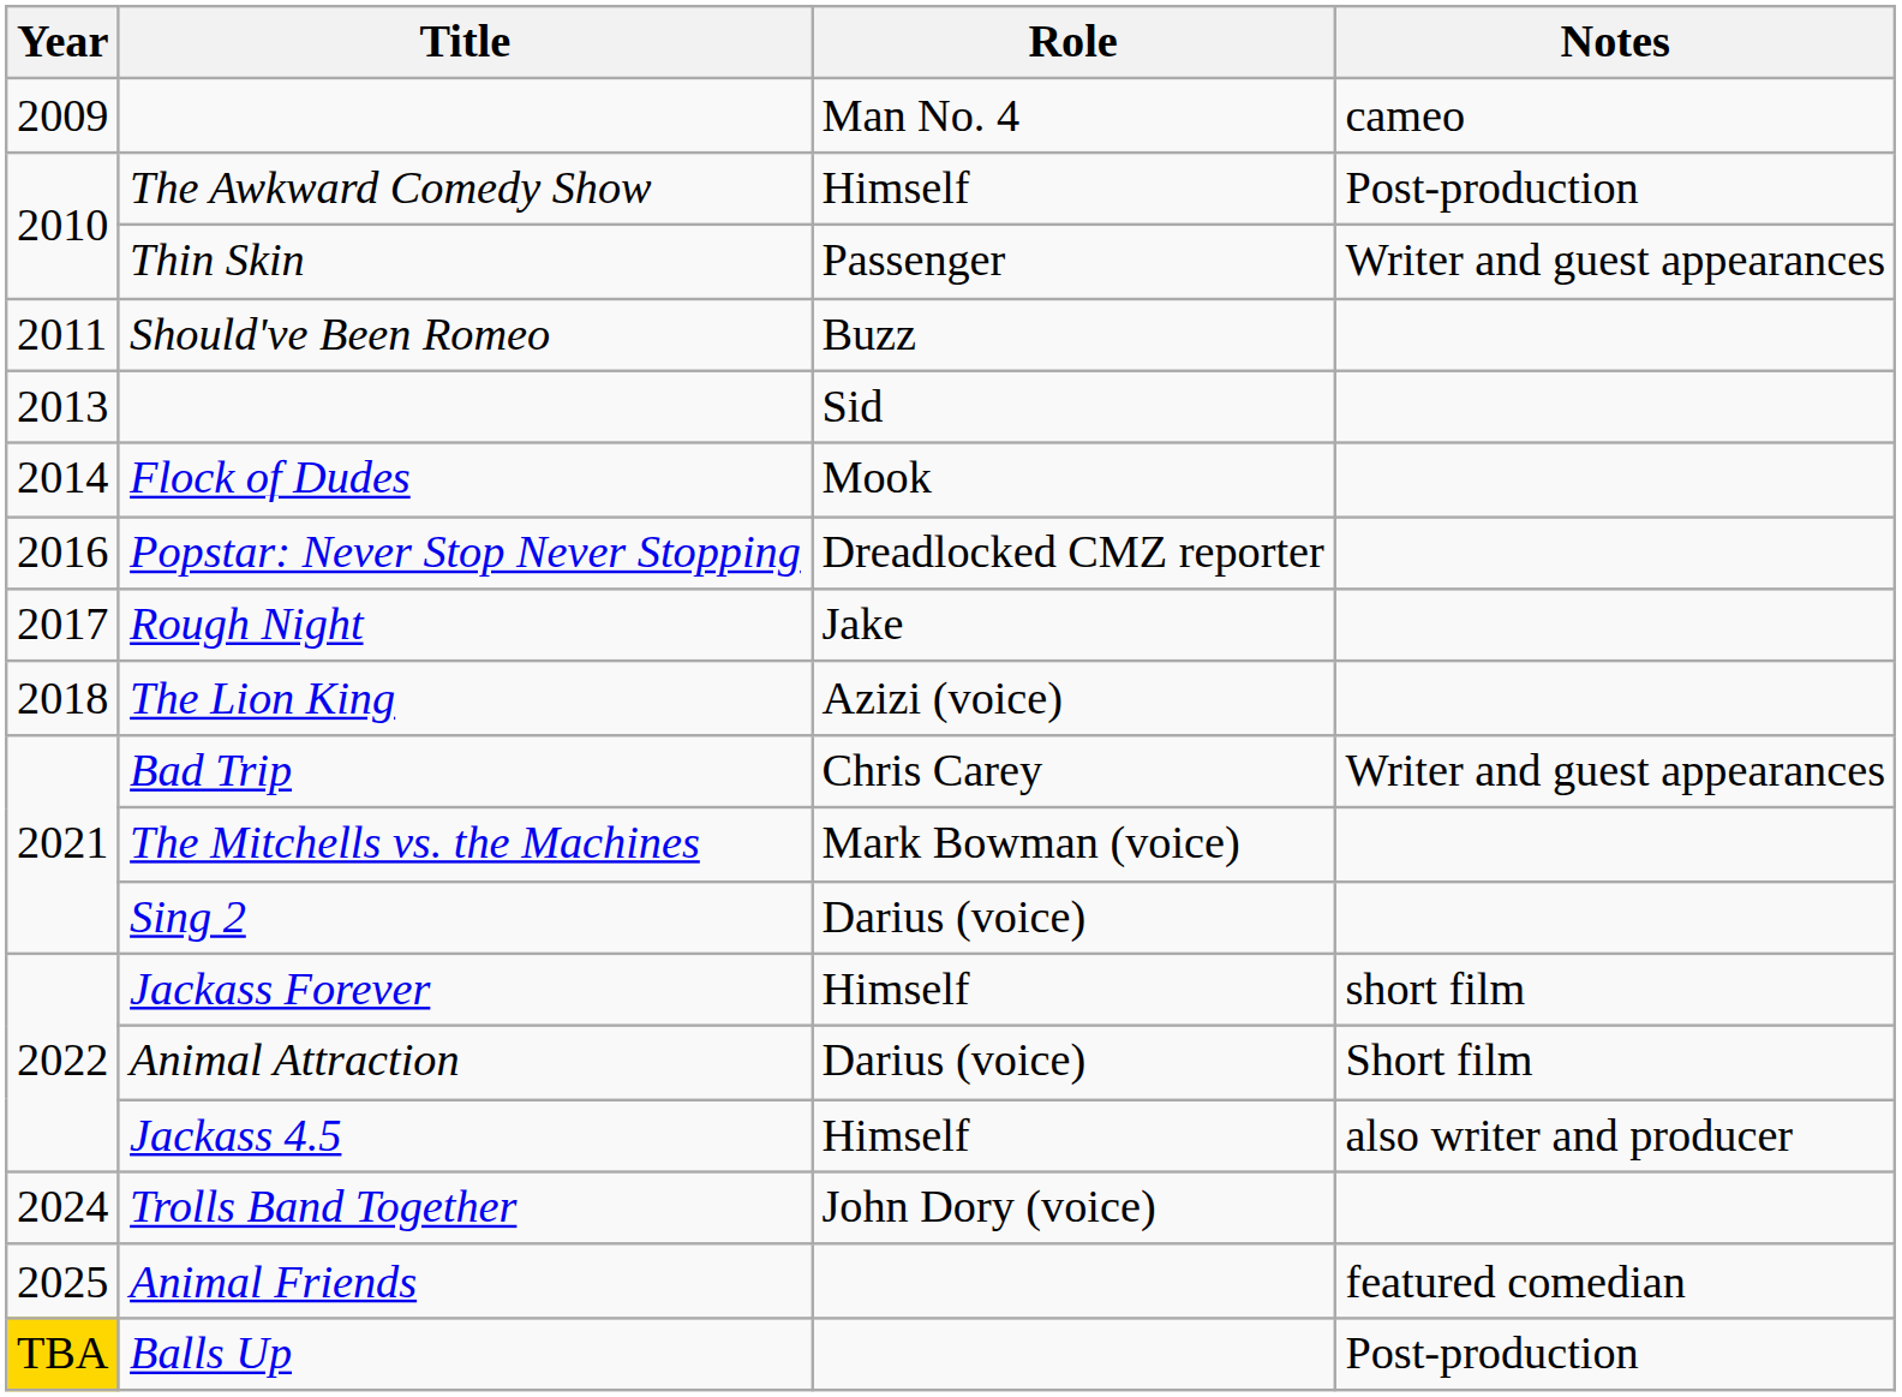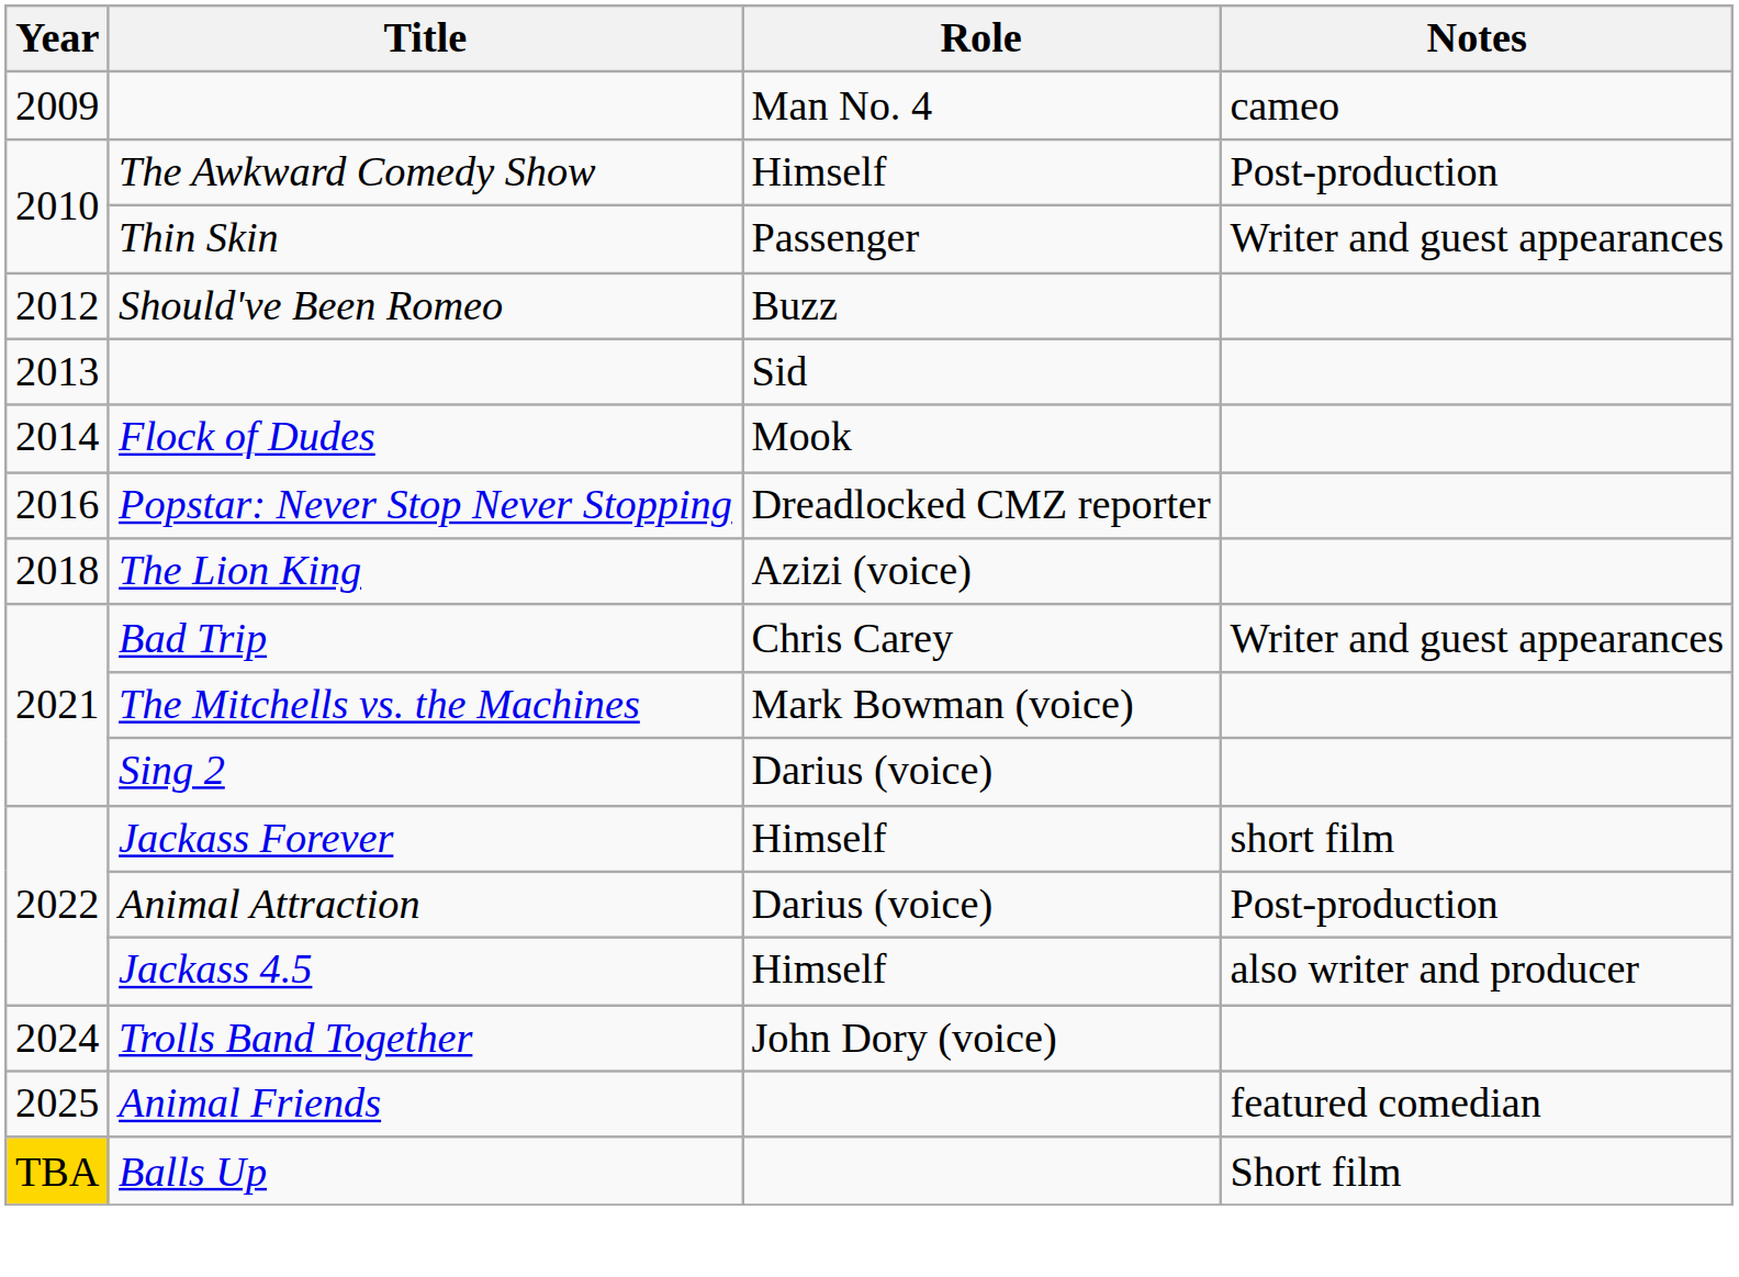 <table class="wikitable sortable">
 <tr>
 <th>Year</th>
 <th>Title</th>
 <th>Role</th>
 <th class="unsortable">Notes</th>
 </tr>
 <tr>
 <td>2009</td>
 <td><em></em></td>
 <td>Man No. 4</td>
 <td>cameo</td>
 </tr>
 <tr>
 <td rowspan="2">2010</td>
 <td><em>The Awkward Comedy Show</em></td>
 <td>Himself</td>
 <td>Post-production</td>
 </tr>
 <tr>
 <td><em>Thin Skin</em></td>
 <td>Passenger</td>
 <td>Writer and guest appearances</td>
 </tr>
 <tr>
-<td>2011</td>
+<td>2012</td>
 <td><em>Should've Been Romeo</em></td>
 <td>Buzz</td>
 <td></td>
 </tr>
 <tr>
 <td>2013</td>
 <td><em></em></td>
 <td>Sid</td>
 <td></td>
 </tr>
 <tr>
 <td>2014</td>
 <td><em><a href='#'>Flock of Dudes</a></em></td>
 <td>Mook</td>
 <td></td>
 </tr>
 <tr>
 <td>2016</td>
 <td><em><a href='#'>Popstar: Never Stop Never Stopping</a></em></td>
 <td>Dreadlocked CMZ reporter</td>
-<td></td>
-</tr>
-<tr>
-<td>2017</td>
-<td><em><a href='#'>Rough Night</a></em></td>
-<td>Jake</td>
 <td></td>
 </tr>
 <tr>
 <td>2018</td>
 <td><em><a href='#'>The Lion King</a></em></td>
 <td>Azizi (voice)</td>
 <td></td>
 </tr>
 <tr>
 <td rowspan="3">2021</td>
 <td><em><a href='#'>Bad Trip</a></em></td>
 <td>Chris Carey</td>
 <td>Writer and guest appearances</td>
 </tr>
 <tr>
 <td><em><a href='#'>The Mitchells vs. the Machines</a></em></td>
 <td>Mark Bowman (voice)</td>
 <td></td>
 </tr>
 <tr>
 <td><em><a href='#'>Sing 2</a></em></td>
 <td>Darius (voice)</td>
 <td></td>
 </tr>
 <tr>
 <td rowspan="3">2022</td>
 <td><em><a href='#'>Jackass Forever</a></em></td>
 <td>Himself</td>
 <td>short film</td>
 </tr>
 <tr>
 <td><em>Animal Attraction</em></td>
 <td>Darius (voice)</td>
-<td>Short film</td>
+<td>Post-production</td>
 </tr>
 <tr>
 <td><em><a href='#'>Jackass 4.5</a></em></td>
 <td>Himself</td>
 <td>also writer and producer</td>
 </tr>
 <tr>
 <td>2024</td>
 <td><em><a href='#'>Trolls Band Together</a></em></td>
 <td>John Dory (voice)</td>
 <td></td>
 </tr>
 <tr>
 <td>2025</td>
 <td><em><a href='#'>Animal Friends</a></em></td>
 <td></td>
 <td>featured comedian</td>
 </tr>
 <tr>
 <td style="background: gold;">TBA</td>
 <td><em><a href='#'>Balls Up</a></em></td>
 <td></td>
-<td>Post-production</td>
+<td>Short film</td>
 </tr>
 </table>
